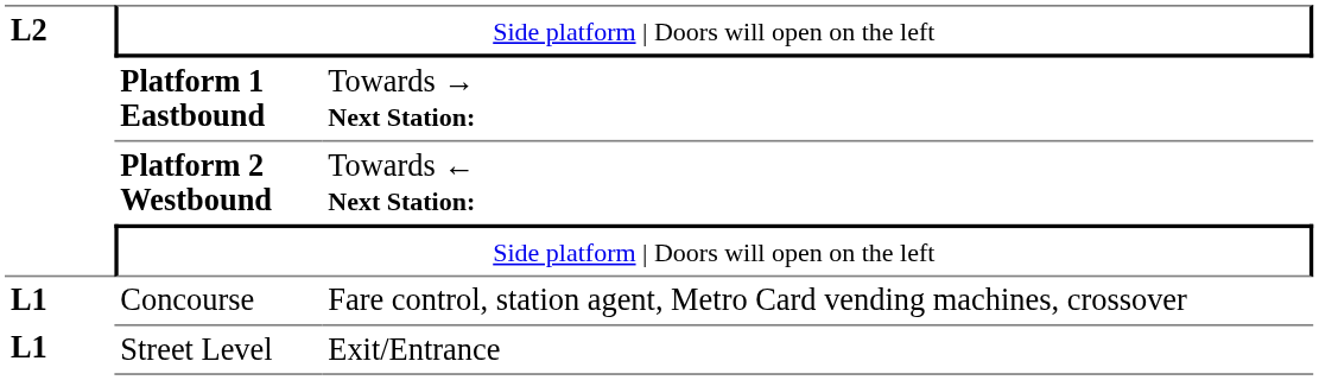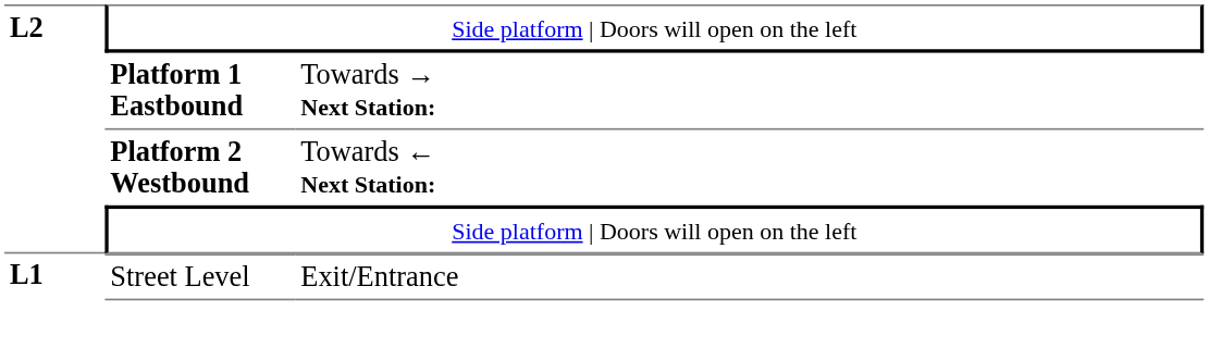 <table table border=0 cellspacing=0 cellpadding=3>
 <tr>
 <td style="border-top:solid 1px grey;border-bottom:solid 1px grey;" width=50 rowspan=4 valign=top><strong>L2</strong></td>
 <td style="border-top:solid 1px grey;border-right:solid 2px black;border-left:solid 2px black;border-bottom:solid 2px black;text-align:center;" colspan=2><small><a href='#'>Side platform</a> | Doors will open on the left </small></td>
 </tr>
 <tr>
 <td style="border-bottom:solid 1px grey;" width=100><span><strong>Platform 1</strong><br><strong>Eastbound</strong></span></td>
 <td style="border-bottom:solid 1px grey;" width=500>Towards → <br><small><strong>Next Station:</strong> </small></td>
 </tr>
 <tr>
 <td><span><strong>Platform 2</strong><br><strong>Westbound</strong></span></td>
 <td><span></span>Towards ← <br><small><strong>Next Station:</strong> </small></td>
 </tr>
 <tr>
 <td style="border-top:solid 2px black;border-right:solid 2px black;border-left:solid 2px black;border-bottom:solid 1px grey;" colspan=2  align=center><small><a href='#'>Side platform</a> | Doors will open on the left </small></td>
 </tr>
 <tr>
 <td valign=top><strong>L1</strong></td>
-<td valign=top>Concourse</td>
-<td valign=top>Fare control, station agent, Metro Card vending machines, crossover</td>
-</tr>
-<tr>
-<td valign=top><strong>L1</strong></td>
 <td style="border-top:solid 1px grey;border-bottom:solid 1px grey;" width=100 valign=top>Street Level</td>
 <td style="border-top:solid 1px grey;border-bottom:solid 1px grey;" width=500 valign=top>Exit/Entrance</td>
 </tr>
 </table>
